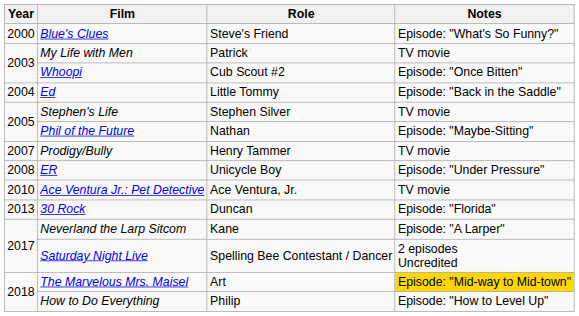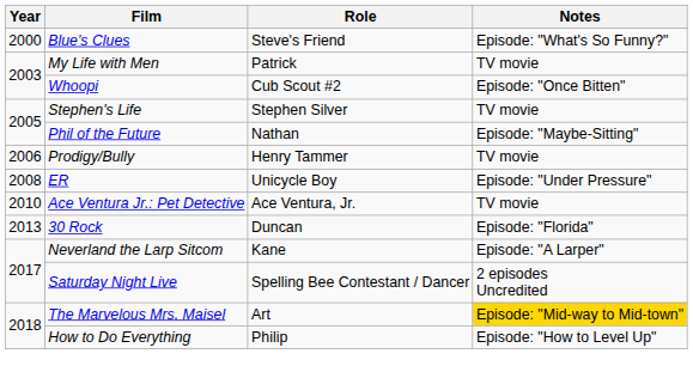 <table class="wikitable sortable">
 <tr>
 <th>Year</th>
 <th>Film</th>
 <th>Role</th>
 <th class="unsortable">Notes</th>
 </tr>
 <tr>
 <td>2000</td>
 <td><em><a href='#'>Blue's Clues</a></em></td>
 <td>Steve's Friend</td>
 <td>Episode: "What's So Funny?"</td>
 </tr>
 <tr>
 <td rowspan="2">2003</td>
 <td><em>My Life with Men</em></td>
 <td>Patrick</td>
 <td>TV movie</td>
 </tr>
 <tr>
 <td><em><a href='#'>Whoopi</a></em></td>
 <td>Cub Scout #2</td>
 <td>Episode: "Once Bitten"</td>
 </tr>
 <tr>
-<td>2004</td>
-<td><em><a href='#'>Ed</a></em></td>
-<td>Little Tommy</td>
-<td>Episode: "Back in the Saddle"</td>
-</tr>
-<tr>
 <td rowspan="2">2005</td>
 <td><em>Stephen's Life</em></td>
 <td>Stephen Silver</td>
 <td>TV movie</td>
 </tr>
 <tr>
 <td><em><a href='#'>Phil of the Future</a></em></td>
 <td>Nathan</td>
 <td>Episode: "Maybe-Sitting"</td>
 </tr>
 <tr>
-<td>2007</td>
+<td>2006</td>
 <td><em>Prodigy/Bully</em></td>
 <td>Henry Tammer</td>
 <td>TV movie</td>
 </tr>
 <tr>
 <td>2008</td>
 <td><em><a href='#'>ER</a></em></td>
 <td>Unicycle Boy</td>
 <td>Episode: "Under Pressure"</td>
 </tr>
 <tr>
 <td>2010</td>
 <td><em><a href='#'>Ace Ventura Jr.: Pet Detective</a></em></td>
 <td>Ace Ventura, Jr.</td>
 <td>TV movie</td>
 </tr>
 <tr>
 <td>2013</td>
 <td><em><a href='#'>30 Rock</a></em></td>
 <td>Duncan</td>
 <td>Episode: "Florida"</td>
 </tr>
 <tr>
 <td rowspan="2">2017</td>
 <td><em>Neverland the Larp Sitcom</em></td>
 <td>Kane</td>
 <td>Episode: "A Larper"</td>
 </tr>
 <tr>
 <td><em><a href='#'>Saturday Night Live</a></em></td>
 <td>Spelling Bee Contestant / Dancer</td>
 <td>2 episodes<br>Uncredited</td>
 </tr>
 <tr>
 <td rowspan="2">2018</td>
 <td><em><a href='#'>The Marvelous Mrs. Maisel</a></em></td>
 <td>Art</td>
 <td style="background: gold;">Episode: "Mid-way to Mid-town"</td>
 </tr>
 <tr>
 <td><em>How to Do Everything</em></td>
 <td>Philip</td>
 <td>Episode: "How to Level Up"</td>
 </tr>
 </table>
